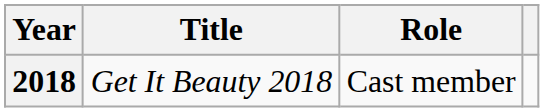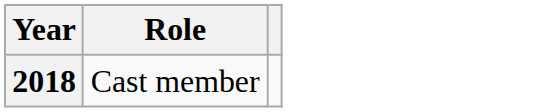 <table class="wikitable plainrowheaders">
 <tr>
 <th scope="col">Year</th>
-<th scope="col">Title</th>
 <th scope="col">Role</th>
 <th scope="col"></th>
 </tr>
 <tr>
 <th scope="row">2018</th>
-<td><em>Get It Beauty 2018</em></td>
 <td>Cast member</td>
 <td style="text-align:center"></td>
 </tr>
 </table>
